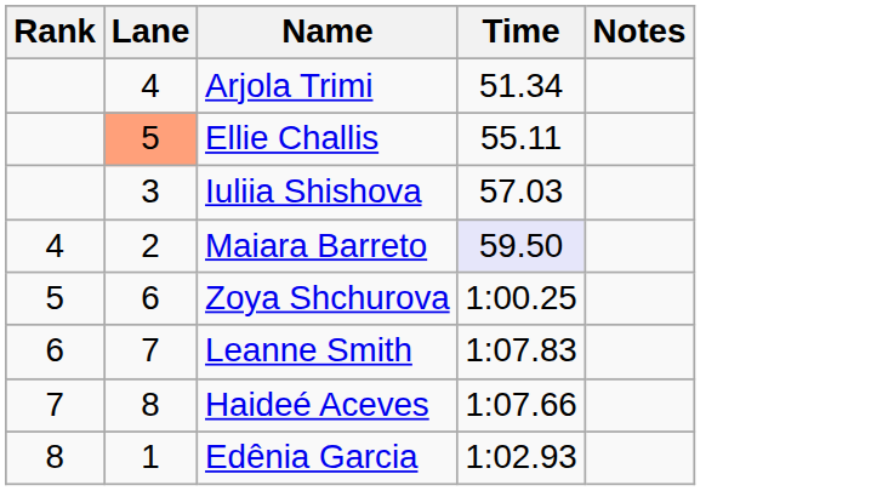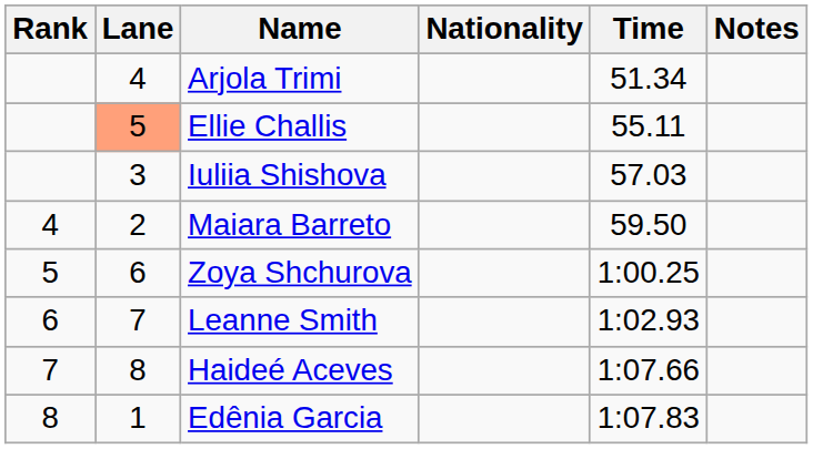 <table class="wikitable sortable" style="text-align:center">
 <tr>
 <th>Rank</th>
 <th>Lane</th>
 <th>Name</th>
+<th>Nationality</th>
 <th>Time</th>
 <th>Notes</th>
 </tr>
 <tr>
 <td></td>
 <td>4</td>
 <td align=left><a href='#'>Arjola Trimi</a></td>
+<td align=left></td>
 <td>51.34</td>
 <td></td>
 </tr>
 <tr>
 <td></td>
 <td style="background: lightsalmon;">5</td>
 <td align=left><a href='#'>Ellie Challis</a></td>
+<td align=left></td>
 <td>55.11</td>
 <td></td>
 </tr>
 <tr>
 <td></td>
 <td>3</td>
 <td align=left><a href='#'>Iuliia Shishova</a></td>
+<td align=left></td>
 <td>57.03</td>
 <td></td>
 </tr>
 <tr>
 <td>4</td>
 <td>2</td>
 <td align=left><a href='#'>Maiara Barreto</a></td>
-<td style="background: lavender;">59.50</td>
+<td align=left></td>
+<td>59.50</td>
 <td></td>
 </tr>
 <tr>
 <td>5</td>
 <td>6</td>
 <td align=left><a href='#'>Zoya Shchurova</a></td>
+<td align=left></td>
 <td>1:00.25</td>
 <td></td>
 </tr>
 <tr>
 <td>6</td>
 <td>7</td>
 <td align=left><a href='#'>Leanne Smith</a></td>
-<td>1:07.83</td>
+<td align=left></td>
+<td>1:02.93</td>
 <td></td>
 </tr>
 <tr>
 <td>7</td>
 <td>8</td>
 <td align=left><a href='#'>Haideé Aceves</a></td>
+<td align=left></td>
 <td>1:07.66</td>
 <td></td>
 </tr>
 <tr>
 <td>8</td>
 <td>1</td>
 <td align=left><a href='#'>Edênia Garcia</a></td>
-<td>1:02.93</td>
+<td align=left></td>
+<td>1:07.83</td>
 <td></td>
 </tr>
 </table>
